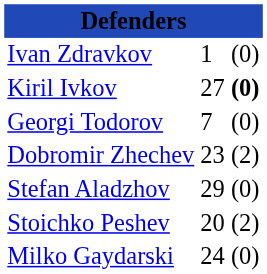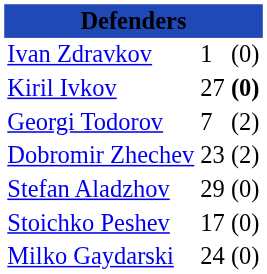 <table class="toccolours" border="0" cellpadding="2" cellspacing="0" align="left" style="margin:0.5em;">
 <tr>
 <th colspan="4" align="center" bgcolor="#2049B7"><span>Defenders</span></th>
 </tr>
 <tr>
 <td> <a href='#'>Ivan Zdravkov</a></td>
 <td>1</td>
 <td>(0)</td>
 </tr>
 <tr>
 <td> <a href='#'>Kiril Ivkov</a></td>
 <td>27</td>
 <td><strong>(0)</strong></td>
 </tr>
 <tr>
 <td> <a href='#'>Georgi Todorov</a></td>
 <td>7</td>
-<td>(0)</td>
+<td>(2)</td>
 </tr>
 <tr>
 <td> <a href='#'>Dobromir Zhechev</a></td>
 <td>23</td>
 <td>(2)</td>
 </tr>
 <tr>
 <td> <a href='#'>Stefan Aladzhov</a></td>
 <td>29</td>
 <td>(0)</td>
 </tr>
 <tr>
 <td> <a href='#'>Stoichko Peshev</a></td>
-<td>20</td>
-<td>(2)</td>
+<td>17</td>
+<td>(0)</td>
 </tr>
 <tr>
 <td> <a href='#'>Milko Gaydarski</a></td>
 <td>24</td>
 <td>(0)</td>
 </tr>
 <tr>
 </tr>
 </table>
